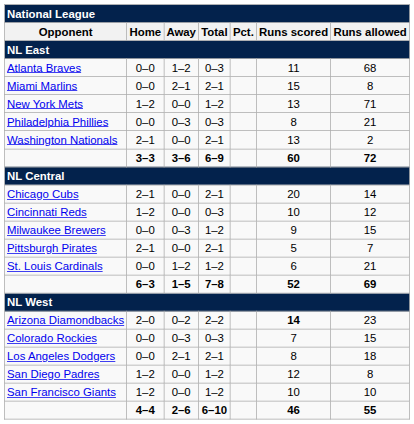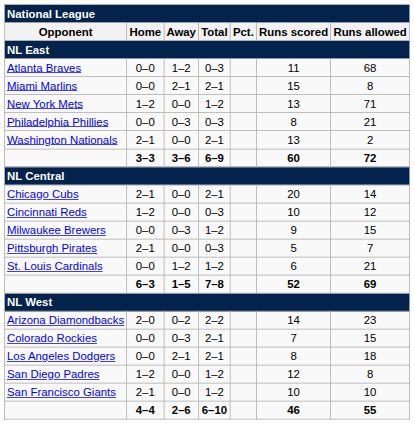 <table class="wikitable" style="font-size: 95%; text-align: center">
 <tr>
 <td colspan="7" style="text-align:left; background:#03224c;color:#fff"><strong>National League</strong></td>
 </tr>
 <tr>
 <th>Opponent</th>
 <th>Home</th>
 <th>Away</th>
 <th>Total</th>
 <th>Pct.</th>
 <th>Runs scored</th>
 <th>Runs allowed</th>
 </tr>
 <tr>
 <td colspan="7"  style="text-align:left; background:#03224c;color:#fff"><strong>NL East</strong></td>
 </tr>
 <tr>
 <td style="text-align:left"><a href='#'>Atlanta Braves</a></td>
 <td>0–0</td>
 <td>1–2</td>
 <td>0–3</td>
 <td></td>
 <td>11</td>
 <td>68</td>
 </tr>
 <tr>
 <td style="text-align:left"><a href='#'>Miami Marlins</a></td>
 <td>0–0</td>
 <td>2–1</td>
 <td>2–1</td>
 <td></td>
 <td>15</td>
 <td>8</td>
 </tr>
 <tr>
 <td style="text-align:left"><a href='#'>New York Mets</a></td>
 <td>1–2</td>
 <td>0–0</td>
 <td>1–2</td>
 <td></td>
 <td>13</td>
 <td>71</td>
 </tr>
 <tr>
 <td style="text-align:left"><a href='#'>Philadelphia Phillies</a></td>
 <td>0–0</td>
 <td>0–3</td>
 <td>0–3</td>
 <td></td>
 <td>8</td>
 <td>21</td>
 </tr>
 <tr>
 <td style="text-align:left"><a href='#'>Washington Nationals</a></td>
 <td>2–1</td>
 <td>0–0</td>
 <td>2–1</td>
 <td></td>
 <td>13</td>
 <td>2</td>
 </tr>
 <tr style="font-weight:bold">
 <td></td>
 <td>3–3</td>
 <td>3–6</td>
 <td>6–9</td>
 <td></td>
 <td>60</td>
 <td>72</td>
 </tr>
 <tr>
 <td colspan="7"  style="text-align:left; background:#03224c;color:#fff"><strong>NL Central</strong></td>
 </tr>
 <tr>
 <td style="text-align:left"><a href='#'>Chicago Cubs</a></td>
 <td>2–1</td>
 <td>0–0</td>
 <td>2–1</td>
 <td></td>
 <td>20</td>
 <td>14</td>
 </tr>
 <tr>
 <td style="text-align:left"><a href='#'>Cincinnati Reds</a></td>
 <td>1–2</td>
 <td>0–0</td>
 <td>0–3</td>
 <td></td>
 <td>10</td>
 <td>12</td>
 </tr>
 <tr>
 <td style="text-align:left"><a href='#'>Milwaukee Brewers</a></td>
 <td>0–0</td>
 <td>0–3</td>
 <td>1–2</td>
 <td></td>
 <td>9</td>
 <td>15</td>
 </tr>
 <tr>
 <td style="text-align:left"><a href='#'>Pittsburgh Pirates</a></td>
 <td>2–1</td>
 <td>0–0</td>
-<td>2–1</td>
+<td>0–3</td>
 <td></td>
 <td>5</td>
 <td>7</td>
 </tr>
 <tr>
 <td style="text-align:left"><a href='#'>St. Louis Cardinals</a></td>
 <td>0–0</td>
 <td>1–2</td>
 <td>1–2</td>
 <td></td>
 <td>6</td>
 <td>21</td>
 </tr>
 <tr style="font-weight:bold">
 <td></td>
 <td>6–3</td>
 <td>1–5</td>
 <td>7–8</td>
 <td></td>
 <td>52</td>
 <td>69</td>
 </tr>
 <tr>
 <td colspan="7"  style="text-align:left; background:#03224c;color:#fff"><strong>NL West</strong></td>
 </tr>
 <tr>
 <td style="text-align:left"><a href='#'>Arizona Diamondbacks</a></td>
 <td>2–0</td>
 <td>0–2</td>
 <td>2–2</td>
 <td></td>
-<td><strong>14</strong></td>
+<td>14</td>
 <td>23</td>
 </tr>
 <tr>
 <td style="text-align:left"><a href='#'>Colorado Rockies</a></td>
 <td>0–0</td>
 <td>0–3</td>
-<td>0–3</td>
+<td>2–1</td>
 <td></td>
 <td>7</td>
 <td>15</td>
 </tr>
 <tr>
 <td style="text-align:left"><a href='#'>Los Angeles Dodgers</a></td>
 <td>0–0</td>
 <td>2–1</td>
 <td>2–1</td>
 <td></td>
 <td>8</td>
 <td>18</td>
 </tr>
 <tr>
 <td style="text-align:left"><a href='#'>San Diego Padres</a></td>
 <td>1–2</td>
 <td>0–0</td>
 <td>1–2</td>
 <td></td>
 <td>12</td>
 <td>8</td>
 </tr>
 <tr>
 <td style="text-align:left"><a href='#'>San Francisco Giants</a></td>
-<td>1–2</td>
+<td>2–1</td>
 <td>0–0</td>
 <td>1–2</td>
 <td></td>
 <td>10</td>
 <td>10</td>
 </tr>
 <tr style="font-weight:bold">
 <td></td>
 <td>4–4</td>
 <td>2–6</td>
 <td>6–10</td>
 <td></td>
 <td>46</td>
 <td>55</td>
 </tr>
 </table>
